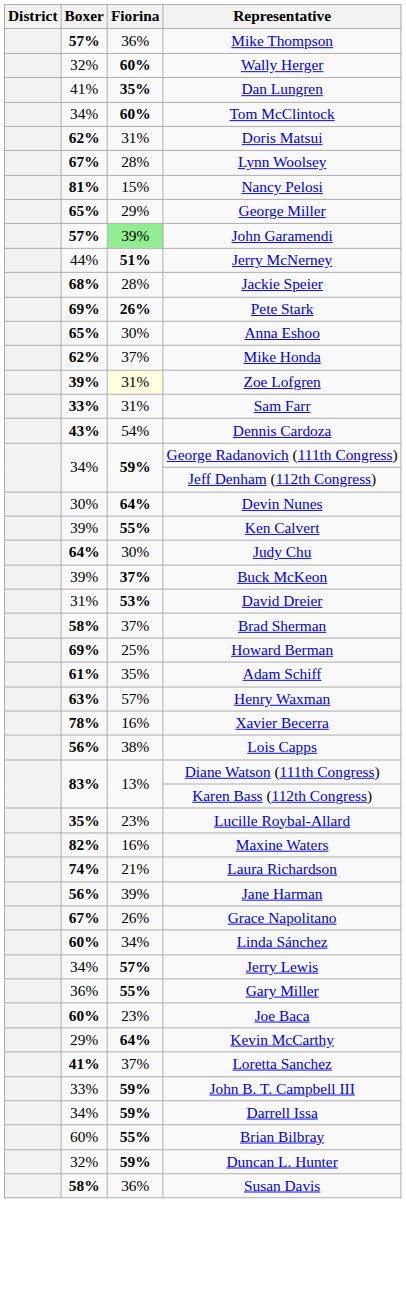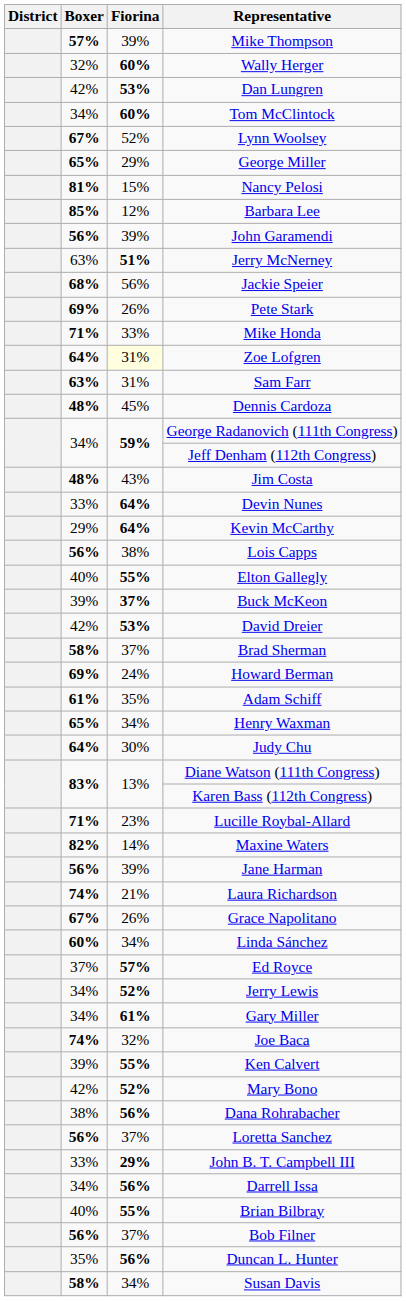 <table class="wikitable sortable">
 <tr>
 <th>District</th>
 <th>Boxer</th>
 <th>Fiorina</th>
 <th>Representative</th>
 </tr>
 <tr align=center>
 <th></th>
 <td><strong>57%</strong></td>
-<td>36%</td>
+<td>39%</td>
 <td><a href='#'>Mike Thompson</a></td>
 </tr>
 <tr align=center>
 <th></th>
 <td>32%</td>
 <td><strong>60%</strong></td>
 <td><a href='#'>Wally Herger</a></td>
 </tr>
 <tr align=center>
 <th></th>
-<td>41%</td>
-<td><strong>35%</strong></td>
+<td>42%</td>
+<td><strong>53%</strong></td>
 <td><a href='#'>Dan Lungren</a></td>
 </tr>
 <tr align=center>
 <th></th>
 <td>34%</td>
 <td><strong>60%</strong></td>
 <td><a href='#'>Tom McClintock</a></td>
 </tr>
 <tr align=center>
 <th></th>
-<td><strong>62%</strong></td>
-<td>31%</td>
-<td><a href='#'>Doris Matsui</a></td>
+<td><strong>67%</strong></td>
+<td>52%</td>
+<td><a href='#'>Lynn Woolsey</a></td>
 </tr>
 <tr align=center>
 <th></th>
-<td><strong>67%</strong></td>
-<td>28%</td>
-<td><a href='#'>Lynn Woolsey</a></td>
+<td><strong>65%</strong></td>
+<td>29%</td>
+<td><a href='#'>George Miller</a></td>
 </tr>
 <tr align=center>
 <th></th>
 <td><strong>81%</strong></td>
 <td>15%</td>
 <td><a href='#'>Nancy Pelosi</a></td>
 </tr>
 <tr align=center>
 <th></th>
-<td><strong>65%</strong></td>
-<td>29%</td>
-<td><a href='#'>George Miller</a></td>
+<td><strong>85%</strong></td>
+<td>12%</td>
+<td><a href='#'>Barbara Lee</a></td>
 </tr>
 <tr align=center>
 <th></th>
-<td><strong>57%</strong></td>
-<td style="background: lightgreen;">39%</td>
+<td><strong>56%</strong></td>
+<td>39%</td>
 <td><a href='#'>John Garamendi</a></td>
 </tr>
 <tr align=center>
 <th></th>
-<td>44%</td>
+<td>63%</td>
 <td><strong>51%</strong></td>
 <td><a href='#'>Jerry McNerney</a></td>
 </tr>
 <tr align=center>
 <th></th>
 <td><strong>68%</strong></td>
-<td>28%</td>
+<td>56%</td>
 <td><a href='#'>Jackie Speier</a></td>
 </tr>
 <tr align=center>
 <th></th>
 <td><strong>69%</strong></td>
-<td><strong>26%</strong></td>
+<td>26%</td>
 <td><a href='#'>Pete Stark</a></td>
 </tr>
 <tr align=center>
 <th></th>
-<td><strong>65%</strong></td>
-<td>30%</td>
-<td><a href='#'>Anna Eshoo</a></td>
-</tr>
-<tr align=center>
-<th></th>
-<td><strong>62%</strong></td>
-<td>37%</td>
+<td><strong>71%</strong></td>
+<td>33%</td>
 <td><a href='#'>Mike Honda</a></td>
 </tr>
 <tr align=center>
 <th></th>
-<td><strong>39%</strong></td>
+<td><strong>64%</strong></td>
 <td style="background: lightyellow;">31%</td>
 <td><a href='#'>Zoe Lofgren</a></td>
 </tr>
 <tr align=center>
 <th></th>
-<td><strong>33%</strong></td>
+<td><strong>63%</strong></td>
 <td>31%</td>
 <td><a href='#'>Sam Farr</a></td>
 </tr>
 <tr align=center>
 <th></th>
-<td><strong>43%</strong></td>
-<td>54%</td>
+<td><strong>48%</strong></td>
+<td>45%</td>
 <td><a href='#'>Dennis Cardoza</a></td>
 </tr>
 <tr align=center>
 <th rowspan=2 ></th>
 <td rowspan=2>34%</td>
 <td rowspan=2><strong>59%</strong></td>
 <td><a href='#'>George Radanovich</a> (<a href='#'>111th Congress</a>)</td>
 </tr>
 <tr align=center>
 <td><a href='#'>Jeff Denham</a> (<a href='#'>112th Congress</a>)</td>
 </tr>
 <tr align=center>
 <th></th>
-<td>30%</td>
+<td><strong>48%</strong></td>
+<td>43%</td>
+<td><a href='#'>Jim Costa</a></td>
+</tr>
+<tr align=center>
+<th></th>
+<td>33%</td>
 <td><strong>64%</strong></td>
 <td><a href='#'>Devin Nunes</a></td>
 </tr>
 <tr align=center>
 <th></th>
-<td>39%</td>
-<td><strong>55%</strong></td>
-<td><a href='#'>Ken Calvert</a></td>
+<td>29%</td>
+<td><strong>64%</strong></td>
+<td><a href='#'>Kevin McCarthy</a></td>
 </tr>
 <tr align=center>
 <th></th>
-<td><strong>64%</strong></td>
-<td>30%</td>
-<td><a href='#'>Judy Chu</a></td>
+<td><strong>56%</strong></td>
+<td>38%</td>
+<td><a href='#'>Lois Capps</a></td>
+</tr>
+<tr align=center>
+<th></th>
+<td>40%</td>
+<td><strong>55%</strong></td>
+<td><a href='#'>Elton Gallegly</a></td>
 </tr>
 <tr align=center>
 <th></th>
 <td>39%</td>
 <td><strong>37%</strong></td>
 <td><a href='#'>Buck McKeon</a></td>
 </tr>
 <tr align=center>
 <th></th>
-<td>31%</td>
+<td>42%</td>
 <td><strong>53%</strong></td>
 <td><a href='#'>David Dreier</a></td>
 </tr>
 <tr align=center>
 <th></th>
 <td><strong>58%</strong></td>
 <td>37%</td>
 <td><a href='#'>Brad Sherman</a></td>
 </tr>
 <tr align=center>
 <th></th>
 <td><strong>69%</strong></td>
-<td>25%</td>
+<td>24%</td>
 <td><a href='#'>Howard Berman</a></td>
 </tr>
 <tr align=center>
 <th></th>
 <td><strong>61%</strong></td>
 <td>35%</td>
 <td><a href='#'>Adam Schiff</a></td>
 </tr>
 <tr align=center>
 <th></th>
-<td><strong>63%</strong></td>
-<td>57%</td>
+<td><strong>65%</strong></td>
+<td>34%</td>
 <td><a href='#'>Henry Waxman</a></td>
 </tr>
 <tr align=center>
 <th></th>
-<td><strong>78%</strong></td>
-<td>16%</td>
-<td><a href='#'>Xavier Becerra</a></td>
-</tr>
-<tr align=center>
-<th></th>
-<td><strong>56%</strong></td>
-<td>38%</td>
-<td><a href='#'>Lois Capps</a></td>
+<td><strong>64%</strong></td>
+<td>30%</td>
+<td><a href='#'>Judy Chu</a></td>
 </tr>
 <tr align=center>
 <th rowspan=2 ></th>
 <td rowspan=2><strong>83%</strong></td>
 <td rowspan=2>13%</td>
 <td><a href='#'>Diane Watson</a> (<a href='#'>111th Congress</a>)</td>
 </tr>
 <tr align=center>
 <td><a href='#'>Karen Bass</a> (<a href='#'>112th Congress</a>)</td>
 </tr>
 <tr align=center>
 <th></th>
-<td><strong>35%</strong></td>
+<td><strong>71%</strong></td>
 <td>23%</td>
 <td><a href='#'>Lucille Roybal-Allard</a></td>
 </tr>
 <tr align=center>
 <th></th>
 <td><strong>82%</strong></td>
-<td>16%</td>
+<td>14%</td>
 <td><a href='#'>Maxine Waters</a></td>
+</tr>
+<tr align=center>
+<th></th>
+<td><strong>56%</strong></td>
+<td>39%</td>
+<td><a href='#'>Jane Harman</a></td>
 </tr>
 <tr align=center>
 <th></th>
 <td><strong>74%</strong></td>
 <td>21%</td>
 <td><a href='#'>Laura Richardson</a></td>
-</tr>
-<tr align=center>
-<th></th>
-<td><strong>56%</strong></td>
-<td>39%</td>
-<td><a href='#'>Jane Harman</a></td>
 </tr>
 <tr align=center>
 <th></th>
 <td><strong>67%</strong></td>
 <td>26%</td>
 <td><a href='#'>Grace Napolitano</a></td>
 </tr>
 <tr align=center>
 <th></th>
 <td><strong>60%</strong></td>
 <td>34%</td>
 <td><a href='#'>Linda Sánchez</a></td>
 </tr>
 <tr align=center>
 <th></th>
+<td>37%</td>
+<td><strong>57%</strong></td>
+<td><a href='#'>Ed Royce</a></td>
+</tr>
+<tr align=center>
+<th></th>
 <td>34%</td>
-<td><strong>57%</strong></td>
+<td><strong>52%</strong></td>
 <td><a href='#'>Jerry Lewis</a></td>
 </tr>
 <tr align=center>
 <th></th>
-<td>36%</td>
-<td><strong>55%</strong></td>
+<td>34%</td>
+<td><strong>61%</strong></td>
 <td><a href='#'>Gary Miller</a></td>
 </tr>
 <tr align=center>
 <th></th>
-<td><strong>60%</strong></td>
-<td>23%</td>
+<td><strong>74%</strong></td>
+<td>32%</td>
 <td><a href='#'>Joe Baca</a></td>
 </tr>
 <tr align=center>
 <th></th>
-<td>29%</td>
-<td><strong>64%</strong></td>
-<td><a href='#'>Kevin McCarthy</a></td>
+<td>39%</td>
+<td><strong>55%</strong></td>
+<td><a href='#'>Ken Calvert</a></td>
 </tr>
 <tr align=center>
 <th></th>
-<td><strong>41%</strong></td>
+<td>42%</td>
+<td><strong>52%</strong></td>
+<td><a href='#'>Mary Bono</a></td>
+</tr>
+<tr align=center>
+<th></th>
+<td>38%</td>
+<td><strong>56%</strong></td>
+<td><a href='#'>Dana Rohrabacher</a></td>
+</tr>
+<tr align=center>
+<th></th>
+<td><strong>56%</strong></td>
 <td>37%</td>
 <td><a href='#'>Loretta Sanchez</a></td>
 </tr>
 <tr align=center>
 <th></th>
 <td>33%</td>
-<td><strong>59%</strong></td>
+<td><strong>29%</strong></td>
 <td><a href='#'>John B. T. Campbell III</a></td>
 </tr>
 <tr align=center>
 <th></th>
 <td>34%</td>
-<td><strong>59%</strong></td>
+<td><strong>56%</strong></td>
 <td><a href='#'>Darrell Issa</a></td>
 </tr>
 <tr align=center>
 <th></th>
-<td>60%</td>
+<td>40%</td>
 <td><strong>55%</strong></td>
 <td><a href='#'>Brian Bilbray</a></td>
 </tr>
 <tr align=center>
 <th></th>
-<td>32%</td>
-<td><strong>59%</strong></td>
+<td><strong>56%</strong></td>
+<td>37%</td>
+<td><a href='#'>Bob Filner</a></td>
+</tr>
+<tr align=center>
+<th></th>
+<td>35%</td>
+<td><strong>56%</strong></td>
 <td><a href='#'>Duncan L. Hunter</a></td>
 </tr>
 <tr align=center>
 <th></th>
 <td><strong>58%</strong></td>
-<td>36%</td>
+<td>34%</td>
 <td><a href='#'>Susan Davis</a></td>
 </tr>
 </table>
